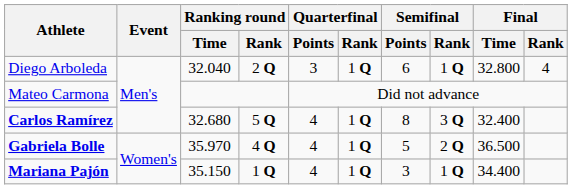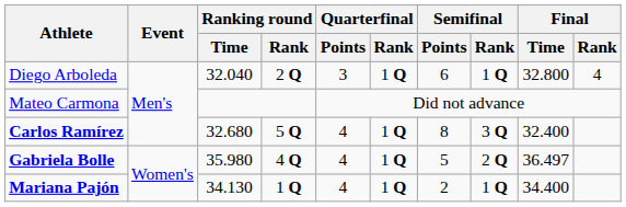 <table class="wikitable" border="1" style="font-size:90%">
 <tr>
 <th rowspan=2>Athlete</th>
 <th rowspan=2>Event</th>
 <th colspan=2>Ranking round</th>
 <th colspan=2>Quarterfinal</th>
 <th colspan=2>Semifinal</th>
 <th colspan=2>Final</th>
 </tr>
 <tr>
 <th>Time</th>
 <th>Rank</th>
 <th>Points</th>
 <th>Rank</th>
 <th>Points</th>
 <th>Rank</th>
 <th>Time</th>
 <th>Rank</th>
 </tr>
 <tr align=center>
 <td align=left><a href='#'>Diego Arboleda</a></td>
 <td align=left rowspan=3><a href='#'>Men's</a></td>
 <td align=center>32.040</td>
 <td align=center>2 <strong>Q</strong></td>
 <td align=center>3</td>
 <td align=center>1 <strong>Q</strong></td>
 <td align=center>6</td>
 <td align=center>1 <strong>Q</strong></td>
 <td align=center>32.800</td>
 <td align=center>4</td>
 </tr>
 <tr align=center>
 <td align=left><a href='#'>Mateo Carmona</a></td>
 <td colspan=2></td>
 <td colspan=6>Did not advance</td>
 </tr>
 <tr align=center>
 <td align=left><strong><a href='#'>Carlos Ramírez</a></strong></td>
 <td align=center>32.680</td>
 <td align=center>5 <strong>Q</strong></td>
 <td align=center>4</td>
 <td align=center>1 <strong>Q</strong></td>
 <td align=center>8</td>
 <td align=center>3 <strong>Q</strong></td>
 <td align=center>32.400</td>
 <td align=center><strong></strong></td>
 </tr>
 <tr align=center>
 <td align=left><strong><a href='#'>Gabriela Bolle</a></strong></td>
 <td align=left rowspan=2><a href='#'>Women's</a></td>
-<td align=center>35.970</td>
+<td align=center>35.980</td>
 <td align=center>4 <strong>Q</strong></td>
 <td align=center>4</td>
 <td align=center>1 <strong>Q</strong></td>
 <td align=center>5</td>
 <td align=center>2 <strong>Q</strong></td>
-<td align=center>36.500</td>
+<td align=center>36.497</td>
 <td align=center></td>
 </tr>
 <tr align=center>
 <td align=left><strong><a href='#'>Mariana Pajón</a></strong></td>
-<td align=center>35.150</td>
+<td align=center>34.130</td>
 <td align=center>1 <strong>Q</strong></td>
 <td align=center>4</td>
 <td align=center>1 <strong>Q</strong></td>
-<td align=center>3</td>
+<td align=center>2</td>
 <td align=center>1 <strong>Q</strong></td>
 <td align=center>34.400</td>
 <td align=center></td>
 </tr>
 </table>
